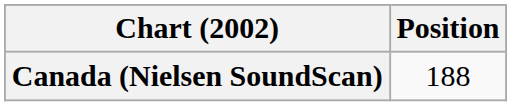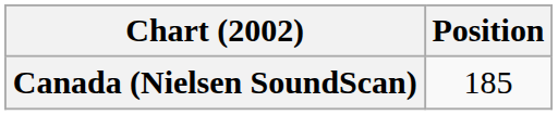 <table class="wikitable plainrowheaders" style="text-align:center">
 <tr>
 <th>Chart (2002)</th>
 <th>Position</th>
 </tr>
 <tr>
 <th scope="row">Canada (Nielsen SoundScan)</th>
-<td>188</td>
+<td>185</td>
 </tr>
 </table>
